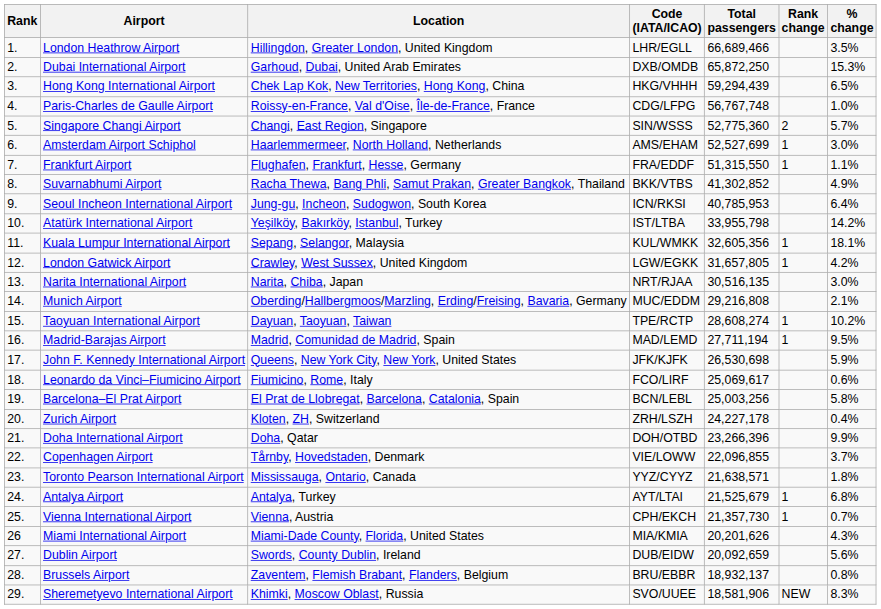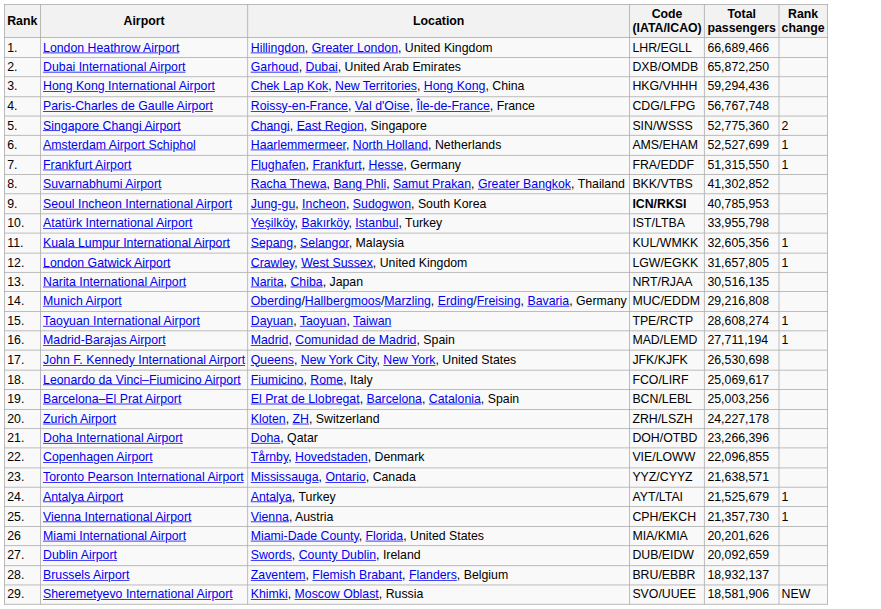 <table class="wikitable sortable" width= align=>
 <tr bgcolor=lightgrey>
 <th>Rank</th>
 <th>Airport</th>
 <th>Location</th>
 <th>Code<br>(IATA/ICAO)</th>
 <th>Total<br>passengers</th>
 <th>Rank<br>change</th>
-<th>%<br>change</th>
 </tr>
 <tr>
 <td>1.</td>
 <td> <a href='#'>London Heathrow Airport</a></td>
 <td><a href='#'>Hillingdon</a>, <a href='#'>Greater London</a>, United Kingdom</td>
 <td>LHR/EGLL</td>
 <td>66,689,466</td>
 <td></td>
-<td>3.5%</td>
 </tr>
 <tr>
 <td>2.</td>
 <td> <a href='#'>Dubai International Airport</a></td>
 <td><a href='#'>Garhoud</a>, <a href='#'>Dubai</a>, United Arab Emirates</td>
 <td>DXB/OMDB</td>
 <td>65,872,250</td>
 <td></td>
-<td>15.3%</td>
 </tr>
 <tr>
 <td>3.</td>
 <td> <a href='#'>Hong Kong International Airport</a></td>
 <td><a href='#'>Chek Lap Kok</a>, <a href='#'>New Territories</a>, <a href='#'>Hong Kong</a>, China</td>
 <td>HKG/VHHH</td>
-<td>59,294,439</td>
+<td>59,294,436</td>
 <td></td>
-<td>6.5%</td>
 </tr>
 <tr>
 <td>4.</td>
 <td> <a href='#'>Paris-Charles de Gaulle Airport</a></td>
 <td><a href='#'>Roissy-en-France</a>, <a href='#'>Val d'Oise</a>, <a href='#'>Île-de-France</a>, France</td>
 <td>CDG/LFPG</td>
 <td>56,767,748</td>
 <td></td>
-<td>1.0%</td>
 </tr>
 <tr>
 <td>5.</td>
 <td> <a href='#'>Singapore Changi Airport</a></td>
 <td><a href='#'>Changi</a>, <a href='#'>East Region</a>, Singapore</td>
 <td>SIN/WSSS</td>
 <td>52,775,360</td>
 <td>2</td>
-<td>5.7%</td>
 </tr>
 <tr>
 <td>6.</td>
 <td> <a href='#'>Amsterdam Airport Schiphol</a></td>
 <td><a href='#'>Haarlemmermeer</a>, <a href='#'>North Holland</a>, Netherlands</td>
 <td>AMS/EHAM</td>
 <td>52,527,699</td>
 <td>1</td>
-<td>3.0%</td>
 </tr>
 <tr>
 <td>7.</td>
 <td> <a href='#'>Frankfurt Airport</a></td>
 <td><a href='#'>Flughafen</a>, <a href='#'>Frankfurt</a>, <a href='#'>Hesse</a>, Germany</td>
 <td>FRA/EDDF</td>
 <td>51,315,550</td>
 <td>1</td>
-<td>1.1%</td>
 </tr>
 <tr>
 <td>8.</td>
 <td> <a href='#'>Suvarnabhumi Airport</a></td>
 <td><a href='#'>Racha Thewa</a>, <a href='#'>Bang Phli</a>, <a href='#'>Samut Prakan</a>, <a href='#'>Greater Bangkok</a>, Thailand</td>
 <td>BKK/VTBS</td>
 <td>41,302,852</td>
 <td></td>
-<td>4.9%</td>
 </tr>
 <tr>
 <td>9.</td>
 <td> <a href='#'>Seoul Incheon International Airport</a></td>
 <td><a href='#'>Jung-gu</a>, <a href='#'>Incheon</a>, <a href='#'>Sudogwon</a>, South Korea</td>
-<td>ICN/RKSI</td>
+<td><strong>ICN/RKSI</strong></td>
 <td>40,785,953</td>
 <td></td>
-<td>6.4%</td>
 </tr>
 <tr>
 <td>10.</td>
 <td> <a href='#'>Atatürk International Airport</a></td>
 <td><a href='#'>Yeşilköy</a>, <a href='#'>Bakırköy</a>, <a href='#'>Istanbul</a>, Turkey</td>
 <td>IST/LTBA</td>
 <td>33,955,798</td>
 <td></td>
-<td>14.2%</td>
 </tr>
 <tr>
 <td>11.</td>
 <td> <a href='#'>Kuala Lumpur International Airport</a></td>
 <td><a href='#'>Sepang</a>, <a href='#'>Selangor</a>, Malaysia</td>
 <td>KUL/WMKK</td>
 <td>32,605,356</td>
 <td>1</td>
-<td>18.1%</td>
 </tr>
 <tr>
 <td>12.</td>
 <td> <a href='#'>London Gatwick Airport</a></td>
 <td><a href='#'>Crawley</a>, <a href='#'>West Sussex</a>, United Kingdom</td>
 <td>LGW/EGKK</td>
 <td>31,657,805</td>
 <td>1</td>
-<td>4.2%</td>
 </tr>
 <tr>
 <td>13.</td>
 <td> <a href='#'>Narita International Airport</a></td>
 <td><a href='#'>Narita</a>, <a href='#'>Chiba</a>, Japan</td>
 <td>NRT/RJAA</td>
 <td>30,516,135</td>
 <td></td>
-<td>3.0%</td>
 </tr>
 <tr>
 <td>14.</td>
 <td> <a href='#'>Munich Airport</a></td>
 <td><a href='#'>Oberding</a>/<a href='#'>Hallbergmoos</a>/<a href='#'>Marzling</a>, <a href='#'>Erding</a>/<a href='#'>Freising</a>, <a href='#'>Bavaria</a>, Germany</td>
 <td>MUC/EDDM</td>
 <td>29,216,808</td>
 <td></td>
-<td>2.1%</td>
 </tr>
 <tr>
 <td>15.</td>
 <td> <a href='#'>Taoyuan International Airport</a></td>
 <td><a href='#'>Dayuan</a>, <a href='#'>Taoyuan</a>, <a href='#'>Taiwan</a></td>
 <td>TPE/RCTP</td>
 <td>28,608,274</td>
 <td>1</td>
-<td>10.2%</td>
 </tr>
 <tr>
 <td>16.</td>
 <td> <a href='#'>Madrid-Barajas Airport</a></td>
 <td><a href='#'>Madrid</a>, <a href='#'>Comunidad de Madrid</a>, Spain</td>
 <td>MAD/LEMD</td>
 <td>27,711,194</td>
 <td>1</td>
-<td>9.5%</td>
 </tr>
 <tr>
 <td>17.</td>
 <td> <a href='#'>John F. Kennedy International Airport</a></td>
 <td><a href='#'>Queens</a>, <a href='#'>New York City</a>, <a href='#'>New York</a>, United States</td>
 <td>JFK/KJFK</td>
 <td>26,530,698</td>
 <td></td>
-<td>5.9%</td>
 </tr>
 <tr>
 <td>18.</td>
 <td> <a href='#'>Leonardo da Vinci–Fiumicino Airport</a></td>
 <td><a href='#'>Fiumicino</a>, <a href='#'>Rome</a>, Italy</td>
 <td>FCO/LIRF</td>
 <td>25,069,617</td>
 <td></td>
-<td>0.6%</td>
 </tr>
 <tr>
 <td>19.</td>
 <td> <a href='#'>Barcelona–El Prat Airport</a></td>
 <td><a href='#'>El Prat de Llobregat</a>, <a href='#'>Barcelona</a>, <a href='#'>Catalonia</a>, Spain</td>
 <td>BCN/LEBL</td>
 <td>25,003,256</td>
 <td></td>
-<td>5.8%</td>
 </tr>
 <tr>
 <td>20.</td>
 <td> <a href='#'>Zurich Airport</a></td>
 <td><a href='#'>Kloten</a>, <a href='#'>ZH</a>, Switzerland</td>
 <td>ZRH/LSZH</td>
 <td>24,227,178</td>
 <td></td>
-<td>0.4%</td>
 </tr>
 <tr>
 <td>21.</td>
 <td> <a href='#'>Doha International Airport</a></td>
 <td><a href='#'>Doha</a>, Qatar</td>
 <td>DOH/OTBD</td>
 <td>23,266,396</td>
 <td></td>
-<td>9.9%</td>
 </tr>
 <tr>
 <td>22.</td>
 <td> <a href='#'>Copenhagen Airport</a></td>
 <td><a href='#'>Tårnby</a>, <a href='#'>Hovedstaden</a>, Denmark</td>
 <td>VIE/LOWW</td>
 <td>22,096,855</td>
 <td></td>
-<td>3.7%</td>
 </tr>
 <tr>
 <td>23.</td>
 <td> <a href='#'>Toronto Pearson International Airport</a></td>
 <td><a href='#'>Mississauga</a>, <a href='#'>Ontario</a>, Canada</td>
 <td>YYZ/CYYZ</td>
 <td>21,638,571</td>
 <td></td>
-<td>1.8%</td>
 </tr>
 <tr>
 <td>24.</td>
 <td> <a href='#'>Antalya Airport</a></td>
 <td><a href='#'>Antalya</a>, Turkey</td>
 <td>AYT/LTAI</td>
 <td>21,525,679</td>
 <td>1</td>
-<td>6.8%</td>
 </tr>
 <tr>
 <td>25.</td>
 <td> <a href='#'>Vienna International Airport</a></td>
 <td><a href='#'>Vienna</a>, Austria</td>
 <td>CPH/EKCH</td>
 <td>21,357,730</td>
 <td>1</td>
-<td>0.7%</td>
 </tr>
 <tr>
 <td>26</td>
 <td> <a href='#'>Miami International Airport</a></td>
 <td><a href='#'>Miami-Dade County</a>, <a href='#'>Florida</a>, United States</td>
 <td>MIA/KMIA</td>
 <td>20,201,626</td>
 <td></td>
-<td>4.3%</td>
 </tr>
 <tr>
 <td>27.</td>
 <td> <a href='#'>Dublin Airport</a></td>
 <td><a href='#'>Swords</a>, <a href='#'>County Dublin</a>, Ireland</td>
 <td>DUB/EIDW</td>
 <td>20,092,659</td>
 <td></td>
-<td>5.6%</td>
 </tr>
 <tr>
 <td>28.</td>
 <td> <a href='#'>Brussels Airport</a></td>
 <td><a href='#'>Zaventem</a>, <a href='#'>Flemish Brabant</a>, <a href='#'>Flanders</a>, Belgium</td>
 <td>BRU/EBBR</td>
 <td>18,932,137</td>
 <td></td>
-<td>0.8%</td>
 </tr>
 <tr>
 <td>29.</td>
 <td> <a href='#'>Sheremetyevo International Airport</a></td>
 <td><a href='#'>Khimki</a>, <a href='#'>Moscow Oblast</a>, Russia</td>
 <td>SVO/UUEE</td>
 <td>18,581,906</td>
 <td>NEW</td>
-<td>8.3%</td>
 </tr>
 </table>
